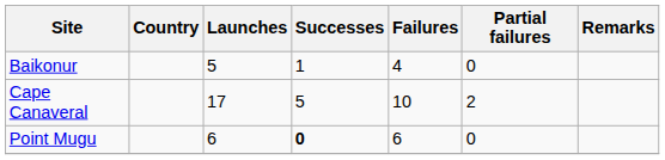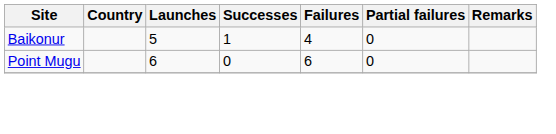 <table class="wikitable sortable">
 <tr>
 <th scope=col>Site</th>
 <th scope=col>Country</th>
 <th scope=col>Launches</th>
 <th scope=col>Successes</th>
 <th scope=col>Failures</th>
 <th scope=col>Partial failures</th>
 <th scope=col>Remarks</th>
 </tr>
 <tr>
 <td><a href='#'>Baikonur</a></td>
 <td></td>
 <td>5</td>
 <td>1</td>
 <td>4</td>
 <td>0</td>
 <td></td>
 </tr>
 <tr>
-<td><a href='#'>Cape Canaveral</a></td>
-<td></td>
-<td>17</td>
-<td>5</td>
-<td>10</td>
-<td>2</td>
-<td></td>
-</tr>
-<tr>
 <td><a href='#'>Point Mugu</a></td>
 <td></td>
 <td>6</td>
-<td><strong>0</strong></td>
+<td>0</td>
 <td>6</td>
 <td>0</td>
 <td></td>
 </tr>
 <tr>
 </tr>
 </table>
